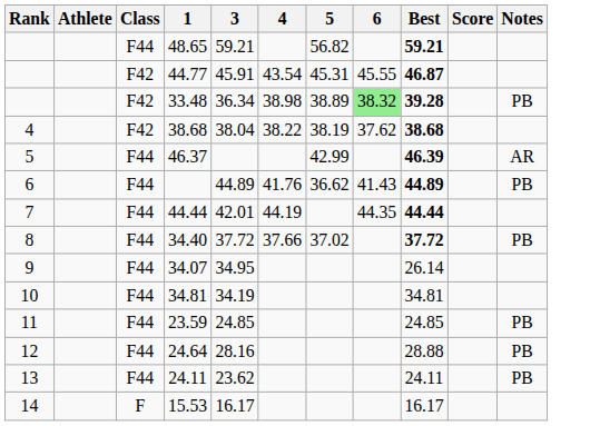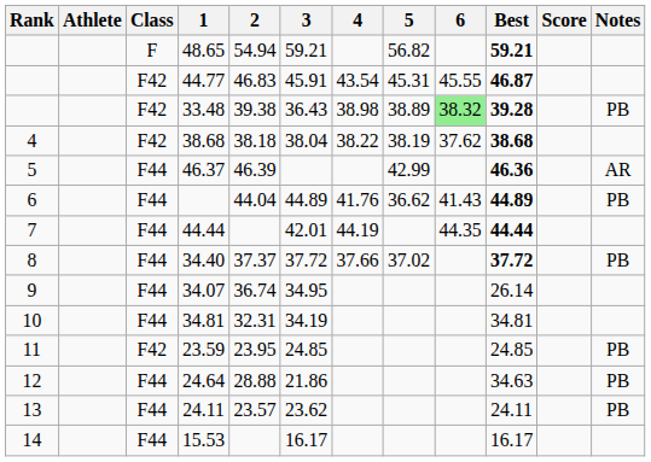 <table class="wikitable sortable" style="text-align:center">
 <tr>
 <th>Rank</th>
 <th>Athlete</th>
 <th>Class</th>
 <th>1</th>
+<th>2</th>
 <th>3</th>
 <th>4</th>
 <th>5</th>
 <th>6</th>
 <th>Best</th>
 <th>Score</th>
 <th>Notes</th>
 </tr>
 <tr>
 <td></td>
 <td align=left></td>
-<td>F44</td>
+<td>F</td>
 <td>48.65</td>
+<td>54.94</td>
 <td>59.21</td>
 <td></td>
 <td>56.82</td>
 <td></td>
 <td><strong>59.21</strong></td>
 <td></td>
 <td></td>
 </tr>
 <tr>
 <td></td>
 <td align=left></td>
 <td>F42</td>
 <td>44.77</td>
+<td>46.83</td>
 <td>45.91</td>
 <td>43.54</td>
 <td>45.31</td>
 <td>45.55</td>
 <td><strong>46.87</strong></td>
 <td></td>
 <td></td>
 </tr>
 <tr>
 <td></td>
 <td align=left></td>
 <td>F42</td>
 <td>33.48</td>
-<td>36.34</td>
+<td>39.38</td>
+<td>36.43</td>
 <td>38.98</td>
 <td>38.89</td>
 <td style="background: lightgreen;">38.32</td>
 <td><strong>39.28</strong></td>
 <td></td>
 <td>PB</td>
 </tr>
 <tr>
 <td>4</td>
 <td align=left></td>
 <td>F42</td>
 <td>38.68</td>
+<td>38.18</td>
 <td>38.04</td>
 <td>38.22</td>
 <td>38.19</td>
 <td>37.62</td>
 <td><strong>38.68</strong></td>
 <td></td>
 <td></td>
 </tr>
 <tr>
 <td>5</td>
 <td align=left></td>
 <td>F44</td>
 <td>46.37</td>
+<td>46.39</td>
 <td></td>
 <td></td>
 <td>42.99</td>
 <td></td>
-<td><strong>46.39</strong></td>
+<td><strong>46.36</strong></td>
 <td></td>
 <td>AR</td>
 </tr>
 <tr>
 <td>6</td>
 <td align=left></td>
 <td>F44</td>
 <td></td>
+<td>44.04</td>
 <td>44.89</td>
 <td>41.76</td>
 <td>36.62</td>
 <td>41.43</td>
 <td><strong>44.89</strong></td>
 <td></td>
 <td>PB</td>
 </tr>
 <tr>
 <td>7</td>
 <td align=left></td>
 <td>F44</td>
 <td>44.44</td>
+<td></td>
 <td>42.01</td>
 <td>44.19</td>
 <td></td>
 <td>44.35</td>
 <td><strong>44.44</strong></td>
 <td></td>
 <td></td>
 </tr>
 <tr>
 <td>8</td>
 <td align=left></td>
 <td>F44</td>
 <td>34.40</td>
+<td>37.37</td>
 <td>37.72</td>
 <td>37.66</td>
 <td>37.02</td>
 <td></td>
 <td><strong>37.72</strong></td>
 <td></td>
 <td>PB</td>
 </tr>
 <tr>
 <td>9</td>
 <td align=left></td>
 <td>F44</td>
 <td>34.07</td>
+<td>36.74</td>
 <td>34.95</td>
 <td></td>
 <td></td>
 <td></td>
 <td>26.14</td>
 <td></td>
 <td></td>
 </tr>
 <tr>
 <td>10</td>
 <td align=left></td>
 <td>F44</td>
 <td>34.81</td>
+<td>32.31</td>
 <td>34.19</td>
 <td></td>
 <td></td>
 <td></td>
 <td>34.81</td>
 <td></td>
 <td></td>
 </tr>
 <tr>
 <td>11</td>
 <td align=left></td>
-<td>F44</td>
+<td>F42</td>
 <td>23.59</td>
+<td>23.95</td>
 <td>24.85</td>
 <td></td>
 <td></td>
 <td></td>
 <td>24.85</td>
 <td></td>
 <td>PB</td>
 </tr>
 <tr>
 <td>12</td>
 <td align=left></td>
 <td>F44</td>
 <td>24.64</td>
-<td>28.16</td>
+<td>28.88</td>
+<td>21.86</td>
 <td></td>
 <td></td>
 <td></td>
-<td>28.88</td>
+<td>34.63</td>
 <td></td>
 <td>PB</td>
 </tr>
 <tr>
 <td>13</td>
 <td align=left></td>
 <td>F44</td>
 <td>24.11</td>
+<td>23.57</td>
 <td>23.62</td>
 <td></td>
 <td></td>
 <td></td>
 <td>24.11</td>
 <td></td>
 <td>PB</td>
 </tr>
 <tr>
 <td>14</td>
 <td align=left></td>
-<td>F</td>
+<td>F44</td>
 <td>15.53</td>
+<td></td>
 <td>16.17</td>
 <td></td>
 <td></td>
 <td></td>
 <td>16.17</td>
 <td></td>
 <td></td>
 </tr>
 </table>
